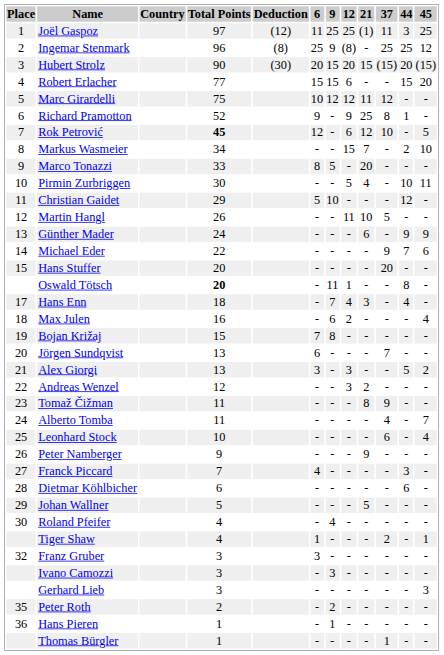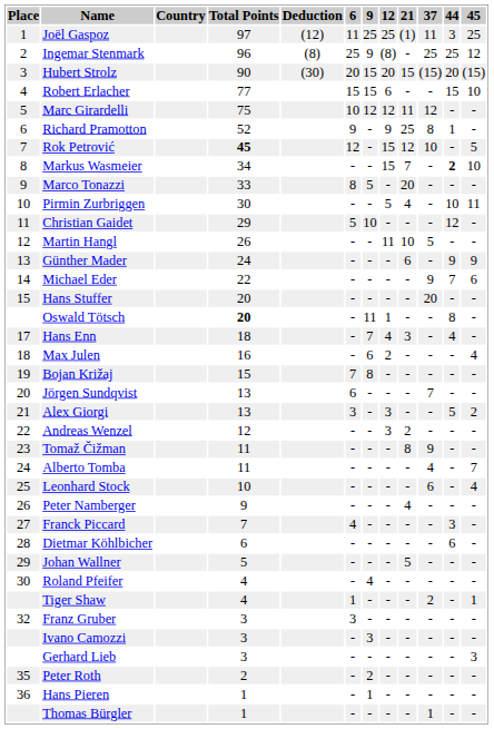 <table border="0" style="border: 1px solid #999; background-color:#FFFFFF; text-align:center">
 <tr align="center" bgcolor="#CCCCCC">
 <th>Place</th>
 <th>Name</th>
 <th>Country</th>
 <th>Total Points</th>
 <th>Deduction</th>
 <th>6</th>
 <th>9</th>
 <th>12</th>
 <th>21</th>
 <th>37</th>
 <th>44</th>
 <th>45</th>
 </tr>
 <tr bgcolor="#EFEFEF">
 <td>1</td>
 <td align="left"><a href='#'>Joël Gaspoz</a></td>
 <td align="left"></td>
 <td>97</td>
 <td>(12)</td>
 <td>11</td>
 <td>25</td>
 <td>25</td>
 <td>(1)</td>
 <td>11</td>
 <td>3</td>
 <td>25</td>
 </tr>
 <tr>
 <td>2</td>
 <td align="left"><a href='#'>Ingemar Stenmark</a></td>
 <td align="left"></td>
 <td>96</td>
 <td>(8)</td>
 <td>25</td>
 <td>9</td>
 <td>(8)</td>
 <td>-</td>
 <td>25</td>
 <td>25</td>
 <td>12</td>
 </tr>
 <tr bgcolor="#EFEFEF">
 <td>3</td>
 <td align="left"><a href='#'>Hubert Strolz</a></td>
 <td align="left"></td>
 <td>90</td>
 <td>(30)</td>
 <td>20</td>
 <td>15</td>
 <td>20</td>
 <td>15</td>
 <td>(15)</td>
 <td>20</td>
 <td>(15)</td>
 </tr>
 <tr>
 <td>4</td>
 <td align="left"><a href='#'>Robert Erlacher</a></td>
 <td align="left"></td>
 <td>77</td>
 <td></td>
 <td>15</td>
 <td>15</td>
 <td>6</td>
 <td>-</td>
 <td>-</td>
 <td>15</td>
-<td>20</td>
+<td>10</td>
 </tr>
 <tr bgcolor="#EFEFEF">
 <td>5</td>
 <td align="left"><a href='#'>Marc Girardelli</a></td>
 <td align="left"></td>
 <td>75</td>
 <td></td>
 <td>10</td>
 <td>12</td>
 <td>12</td>
 <td>11</td>
 <td>12</td>
 <td>-</td>
 <td>-</td>
 </tr>
 <tr>
 <td>6</td>
 <td align="left"><a href='#'>Richard Pramotton</a></td>
 <td align="left"></td>
 <td>52</td>
 <td></td>
 <td>9</td>
 <td>-</td>
 <td>9</td>
 <td>25</td>
 <td>8</td>
 <td>1</td>
 <td>-</td>
 </tr>
 <tr bgcolor="#EFEFEF">
 <td>7</td>
 <td align="left"><a href='#'>Rok Petrović</a></td>
 <td align="left"></td>
 <td><strong>45</strong></td>
 <td></td>
 <td>12</td>
 <td>-</td>
-<td>6</td>
+<td>15</td>
 <td>12</td>
 <td>10</td>
 <td>-</td>
 <td>5</td>
 </tr>
 <tr>
 <td>8</td>
 <td align="left"><a href='#'>Markus Wasmeier</a></td>
 <td align="left"></td>
 <td>34</td>
 <td></td>
 <td>-</td>
 <td>-</td>
 <td>15</td>
 <td>7</td>
 <td>-</td>
-<td>2</td>
+<td><strong>2</strong></td>
 <td>10</td>
 </tr>
 <tr bgcolor="#EFEFEF">
 <td>9</td>
 <td align="left"><a href='#'>Marco Tonazzi</a></td>
 <td align="left"></td>
 <td>33</td>
 <td></td>
 <td>8</td>
 <td>5</td>
 <td>-</td>
 <td>20</td>
 <td>-</td>
 <td>-</td>
 <td>-</td>
 </tr>
 <tr>
 <td>10</td>
 <td align="left"><a href='#'>Pirmin Zurbriggen</a></td>
 <td align="left"></td>
 <td>30</td>
 <td></td>
 <td>-</td>
 <td>-</td>
 <td>5</td>
 <td>4</td>
 <td>-</td>
 <td>10</td>
 <td>11</td>
 </tr>
 <tr bgcolor="#EFEFEF">
 <td>11</td>
 <td align="left"><a href='#'>Christian Gaidet</a></td>
 <td align="left"></td>
 <td>29</td>
 <td></td>
 <td>5</td>
 <td>10</td>
 <td>-</td>
 <td>-</td>
 <td>-</td>
 <td>12</td>
 <td>-</td>
 </tr>
 <tr>
 <td>12</td>
 <td align="left"><a href='#'>Martin Hangl</a></td>
 <td align="left"></td>
 <td>26</td>
 <td></td>
 <td>-</td>
 <td>-</td>
 <td>11</td>
 <td>10</td>
 <td>5</td>
 <td>-</td>
 <td>-</td>
 </tr>
 <tr bgcolor="#EFEFEF">
 <td>13</td>
 <td align="left"><a href='#'>Günther Mader</a></td>
 <td align="left"></td>
 <td>24</td>
 <td></td>
 <td>-</td>
 <td>-</td>
 <td>-</td>
 <td>6</td>
 <td>-</td>
 <td>9</td>
 <td>9</td>
 </tr>
 <tr>
 <td>14</td>
 <td align="left"><a href='#'>Michael Eder</a></td>
 <td align="left"></td>
 <td>22</td>
 <td></td>
 <td>-</td>
 <td>-</td>
 <td>-</td>
 <td>-</td>
 <td>9</td>
 <td>7</td>
 <td>6</td>
 </tr>
 <tr bgcolor="#EFEFEF">
 <td>15</td>
 <td align="left"><a href='#'>Hans Stuffer</a></td>
 <td align="left"></td>
 <td>20</td>
 <td></td>
 <td>-</td>
 <td>-</td>
 <td>-</td>
 <td>-</td>
 <td>20</td>
 <td>-</td>
 <td>-</td>
 </tr>
 <tr>
 <td></td>
 <td align="left"><a href='#'>Oswald Tötsch</a></td>
 <td align="left"></td>
 <td><strong>20</strong></td>
 <td></td>
 <td>-</td>
 <td>11</td>
 <td>1</td>
 <td>-</td>
 <td>-</td>
 <td>8</td>
 <td>-</td>
 </tr>
 <tr bgcolor="#EFEFEF">
 <td>17</td>
 <td align="left"><a href='#'>Hans Enn</a></td>
 <td align="left"></td>
 <td>18</td>
 <td></td>
 <td>-</td>
 <td>7</td>
 <td>4</td>
 <td>3</td>
 <td>-</td>
 <td>4</td>
 <td>-</td>
 </tr>
 <tr>
 <td>18</td>
 <td align="left"><a href='#'>Max Julen</a></td>
 <td align="left"></td>
 <td>16</td>
 <td></td>
 <td>-</td>
 <td>6</td>
 <td>2</td>
 <td>-</td>
 <td>-</td>
 <td>-</td>
 <td>4</td>
 </tr>
 <tr bgcolor="#EFEFEF">
 <td>19</td>
 <td align="left"><a href='#'>Bojan Križaj</a></td>
 <td align="left"></td>
 <td>15</td>
 <td></td>
 <td>7</td>
 <td>8</td>
 <td>-</td>
 <td>-</td>
 <td>-</td>
 <td>-</td>
 <td>-</td>
 </tr>
 <tr>
 <td>20</td>
 <td align="left"><a href='#'>Jörgen Sundqvist</a></td>
 <td align="left"></td>
 <td>13</td>
 <td></td>
 <td>6</td>
 <td>-</td>
 <td>-</td>
 <td>-</td>
 <td>7</td>
 <td>-</td>
 <td>-</td>
 </tr>
 <tr bgcolor="#EFEFEF">
 <td>21</td>
 <td align="left"><a href='#'>Alex Giorgi</a></td>
 <td align="left"></td>
 <td>13</td>
 <td></td>
 <td>3</td>
 <td>-</td>
 <td>3</td>
 <td>-</td>
 <td>-</td>
 <td>5</td>
 <td>2</td>
 </tr>
 <tr>
 <td>22</td>
 <td align="left"><a href='#'>Andreas Wenzel</a></td>
 <td align="left"></td>
 <td>12</td>
 <td></td>
 <td>-</td>
 <td>-</td>
 <td>3</td>
 <td>2</td>
 <td>-</td>
 <td>-</td>
 <td>-</td>
 </tr>
 <tr bgcolor="#EFEFEF">
 <td>23</td>
 <td align="left"><a href='#'>Tomaž Čižman</a></td>
 <td align="left"></td>
 <td>11</td>
 <td></td>
 <td>-</td>
 <td>-</td>
 <td>-</td>
 <td>8</td>
 <td>9</td>
 <td>-</td>
 <td>-</td>
 </tr>
 <tr>
 <td>24</td>
 <td align="left"><a href='#'>Alberto Tomba</a></td>
 <td align="left"></td>
 <td>11</td>
 <td></td>
 <td>-</td>
 <td>-</td>
 <td>-</td>
 <td>-</td>
 <td>4</td>
 <td>-</td>
 <td>7</td>
 </tr>
 <tr bgcolor="#EFEFEF">
 <td>25</td>
 <td align="left"><a href='#'>Leonhard Stock</a></td>
 <td align="left"></td>
 <td>10</td>
 <td></td>
 <td>-</td>
 <td>-</td>
 <td>-</td>
 <td>-</td>
 <td>6</td>
 <td>-</td>
 <td>4</td>
 </tr>
 <tr>
 <td>26</td>
 <td align="left"><a href='#'>Peter Namberger</a></td>
 <td align="left"></td>
 <td>9</td>
 <td></td>
 <td>-</td>
 <td>-</td>
 <td>-</td>
-<td>9</td>
+<td>4</td>
 <td>-</td>
 <td>-</td>
 <td>-</td>
 </tr>
 <tr bgcolor="#EFEFEF">
 <td>27</td>
 <td align="left"><a href='#'>Franck Piccard</a></td>
 <td align="left"></td>
 <td>7</td>
 <td></td>
 <td>4</td>
 <td>-</td>
 <td>-</td>
 <td>-</td>
 <td>-</td>
 <td>3</td>
 <td>-</td>
 </tr>
 <tr>
 <td>28</td>
 <td align="left"><a href='#'>Dietmar Köhlbicher</a></td>
 <td align="left"></td>
 <td>6</td>
 <td></td>
 <td>-</td>
 <td>-</td>
 <td>-</td>
 <td>-</td>
 <td>-</td>
 <td>6</td>
 <td>-</td>
 </tr>
 <tr bgcolor="#EFEFEF">
 <td>29</td>
 <td align="left"><a href='#'>Johan Wallner</a></td>
 <td align="left"></td>
 <td>5</td>
 <td></td>
 <td>-</td>
 <td>-</td>
 <td>-</td>
 <td>5</td>
 <td>-</td>
 <td>-</td>
 <td>-</td>
 </tr>
 <tr>
 <td>30</td>
 <td align="left"><a href='#'>Roland Pfeifer</a></td>
 <td align="left"></td>
 <td>4</td>
 <td></td>
 <td>-</td>
 <td>4</td>
 <td>-</td>
 <td>-</td>
 <td>-</td>
 <td>-</td>
 <td>-</td>
 </tr>
 <tr bgcolor="#EFEFEF">
 <td></td>
 <td align="left"><a href='#'>Tiger Shaw</a></td>
 <td align="left"></td>
 <td>4</td>
 <td></td>
 <td>1</td>
 <td>-</td>
 <td>-</td>
 <td>-</td>
 <td>2</td>
 <td>-</td>
 <td>1</td>
 </tr>
 <tr>
 <td>32</td>
 <td align="left"><a href='#'>Franz Gruber</a></td>
 <td align="left"></td>
 <td>3</td>
 <td></td>
 <td>3</td>
 <td>-</td>
 <td>-</td>
 <td>-</td>
 <td>-</td>
 <td>-</td>
 <td>-</td>
 </tr>
 <tr bgcolor="#EFEFEF">
 <td></td>
 <td align="left"><a href='#'>Ivano Camozzi</a></td>
 <td align="left"></td>
 <td>3</td>
 <td></td>
 <td>-</td>
 <td>3</td>
 <td>-</td>
 <td>-</td>
 <td>-</td>
 <td>-</td>
 <td>-</td>
 </tr>
 <tr>
 <td></td>
 <td align="left"><a href='#'>Gerhard Lieb</a></td>
 <td align="left"></td>
 <td>3</td>
 <td></td>
 <td>-</td>
 <td>-</td>
 <td>-</td>
 <td>-</td>
 <td>-</td>
 <td>-</td>
 <td>3</td>
 </tr>
 <tr bgcolor="#EFEFEF">
 <td>35</td>
 <td align="left"><a href='#'>Peter Roth</a></td>
 <td align="left"></td>
 <td>2</td>
 <td></td>
 <td>-</td>
 <td>2</td>
 <td>-</td>
 <td>-</td>
 <td>-</td>
 <td>-</td>
 <td>-</td>
 </tr>
 <tr>
 <td>36</td>
 <td align="left"><a href='#'>Hans Pieren</a></td>
 <td align="left"></td>
 <td>1</td>
 <td></td>
 <td>-</td>
 <td>1</td>
 <td>-</td>
 <td>-</td>
 <td>-</td>
 <td>-</td>
 <td>-</td>
 </tr>
 <tr bgcolor="#EFEFEF">
 <td></td>
 <td align="left"><a href='#'>Thomas Bürgler</a></td>
 <td align="left"></td>
 <td>1</td>
 <td></td>
 <td>-</td>
 <td>-</td>
 <td>-</td>
 <td>-</td>
 <td>1</td>
 <td>-</td>
 <td>-</td>
 </tr>
 </table>
